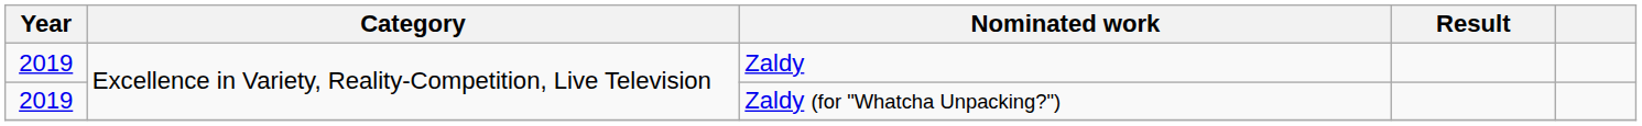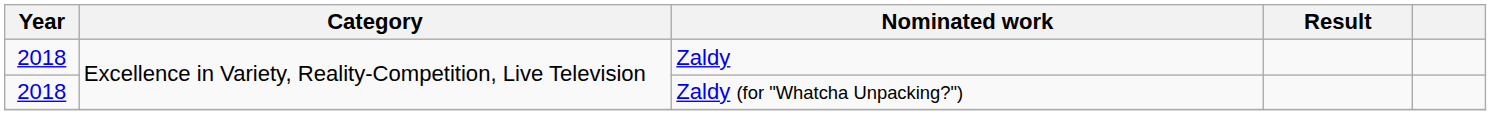 <table class="wikitable" style="width:85%;">
 <tr>
 <th width=5%>Year</th>
 <th style="width:40%;">Category</th>
 <th style="width:40%;">Nominated work</th>
 <th style="width:10%;">Result</th>
 <th width=5%></th>
 </tr>
 <tr>
-<td style="text-align: center;"><a href='#'>2019</a></td>
+<td style="text-align: center;"><a href='#'>2018</a></td>
 <td rowspan="2">Excellence in Variety, Reality-Competition, Live Television</td>
 <td><a href='#'>Zaldy</a></td>
 <td></td>
 <td></td>
 </tr>
 <tr>
-<td style="text-align: center;"><a href='#'>2019</a></td>
+<td style="text-align: center;"><a href='#'>2018</a></td>
 <td><a href='#'>Zaldy</a> <small>(for "Whatcha Unpacking?")</small></td>
 <td></td>
 <td></td>
 </tr>
 <tr>
 </tr>
 </table>
